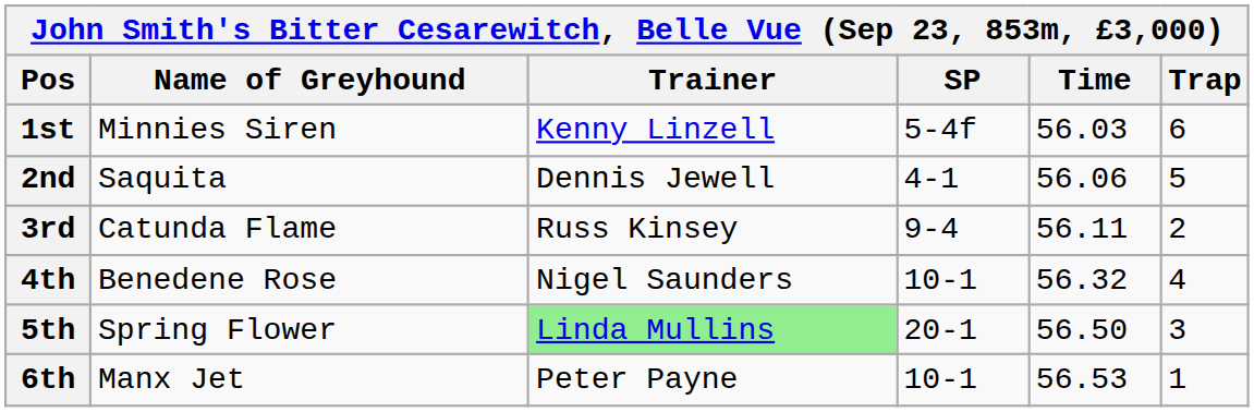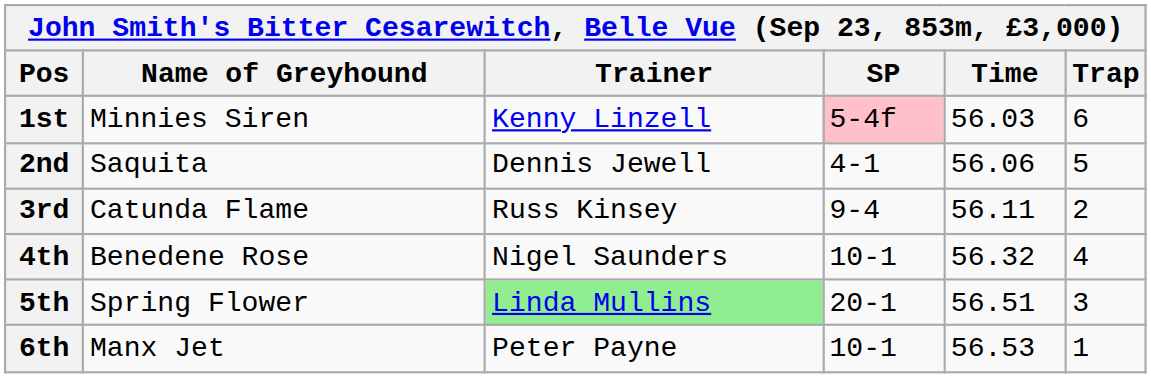 <table class="wikitable">
 <tr>
 <th colspan="6"><a href='#'>John Smith's Bitter Cesarewitch</a>, <a href='#'>Belle Vue</a> (Sep 23, 853m, £3,000)</th>
 </tr>
 <tr>
 <th width=30>Pos</th>
 <th width=180>Name of Greyhound</th>
 <th width=150>Trainer</th>
 <th width=50>SP</th>
 <th width=50>Time</th>
 <th width=30>Trap</th>
 </tr>
 <tr>
 <th>1st</th>
 <td>Minnies Siren </td>
 <td><a href='#'>Kenny Linzell</a></td>
-<td>5-4f</td>
+<td style="background: pink;">5-4f</td>
 <td>56.03</td>
 <td>6</td>
 </tr>
 <tr>
 <th>2nd</th>
 <td>Saquita</td>
 <td>Dennis Jewell</td>
 <td>4-1</td>
 <td>56.06</td>
 <td>5</td>
 </tr>
 <tr>
 <th>3rd</th>
 <td>Catunda Flame</td>
 <td>Russ Kinsey</td>
 <td>9-4</td>
 <td>56.11</td>
 <td>2</td>
 </tr>
 <tr>
 <th>4th</th>
 <td>Benedene Rose</td>
 <td>Nigel Saunders</td>
 <td>10-1</td>
 <td>56.32</td>
 <td>4</td>
 </tr>
 <tr>
 <th>5th</th>
 <td>Spring Flower</td>
 <td style="background: lightgreen;"><a href='#'>Linda Mullins</a></td>
 <td>20-1</td>
-<td>56.50</td>
+<td>56.51</td>
 <td>3</td>
 </tr>
 <tr>
 <th>6th</th>
 <td>Manx Jet</td>
 <td>Peter Payne</td>
 <td>10-1</td>
 <td>56.53</td>
 <td>1</td>
 </tr>
 </table>
